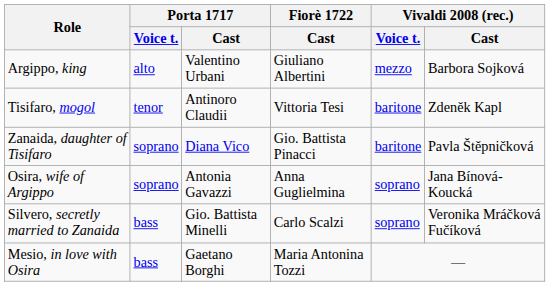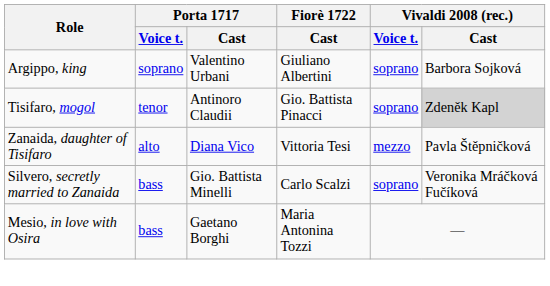 <table class="wikitable">
 <tr>
 <th rowspan="2">Role</th>
 <th colspan="2">Porta 1717</th>
 <th>Fiorè 1722</th>
 <th colspan="2">Vivaldi 2008 (rec.)</th>
 </tr>
 <tr>
 <th><a href='#'>Voice t.</a></th>
 <th>Cast</th>
 <th>Cast</th>
 <th><a href='#'>Voice t.</a></th>
 <th>Cast</th>
 </tr>
 <tr>
 <td>Argippo, <em>king</em></td>
-<td><a href='#'>alto</a></td>
+<td><a href='#'>soprano</a></td>
 <td>Valentino Urbani</td>
 <td>Giuliano Albertini</td>
-<td><a href='#'>mezzo</a></td>
+<td><a href='#'>soprano</a></td>
 <td>Barbora Sojková</td>
 </tr>
 <tr>
 <td>Tisifaro, <em><a href='#'>mogol</a></em></td>
 <td><a href='#'>tenor</a></td>
 <td>Antinoro Claudii</td>
-<td>Vittoria Tesi</td>
-<td><a href='#'>baritone</a></td>
-<td>Zdeněk Kapl</td>
+<td>Gio. Battista Pinacci</td>
+<td><a href='#'>soprano</a></td>
+<td style="background: lightgrey;">Zdeněk Kapl</td>
 </tr>
 <tr>
 <td>Zanaida, <em>daughter of Tisifaro</em></td>
-<td><a href='#'>soprano</a></td>
+<td><a href='#'>alto</a></td>
 <td><a href='#'>Diana Vico</a></td>
-<td>Gio. Battista Pinacci</td>
-<td><a href='#'>baritone</a></td>
+<td>Vittoria Tesi</td>
+<td><a href='#'>mezzo</a></td>
 <td>Pavla Štěpničková</td>
-</tr>
-<tr>
-<td>Osira, <em>wife of Argippo</em></td>
-<td><a href='#'>soprano</a></td>
-<td>Antonia Gavazzi</td>
-<td>Anna Guglielmina</td>
-<td><a href='#'>soprano</a></td>
-<td>Jana Bínová-Koucká</td>
 </tr>
 <tr>
 <td>Silvero, <em>secretly married to Zanaida</em></td>
 <td><a href='#'>bass</a></td>
 <td>Gio. Battista Minelli</td>
 <td>Carlo Scalzi</td>
 <td><a href='#'>soprano</a></td>
 <td>Veronika Mráčková Fučíková</td>
 </tr>
 <tr>
 <td>Mesio, <em>in love with Osira</em></td>
 <td><a href='#'>bass</a></td>
 <td>Gaetano Borghi</td>
 <td>Maria Antonina Tozzi</td>
 <td colspan="2" style="text-align: center;">—</td>
 </tr>
 </table>
